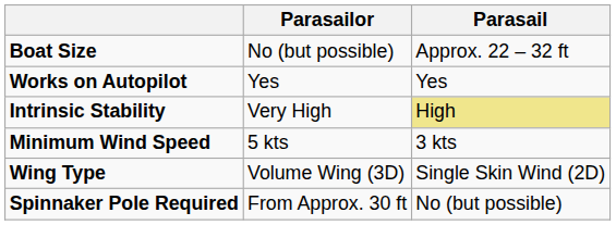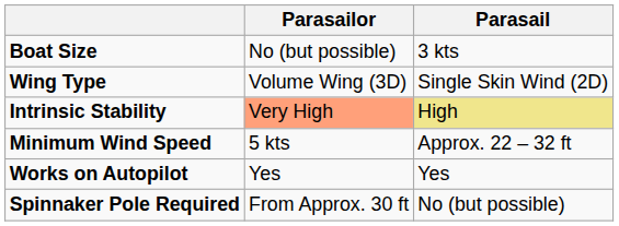 <table class="wikitable">
 <tr>
 <th></th>
 <th>Parasailor</th>
 <th>Parasail</th>
 </tr>
 <tr>
 <td><strong>Boat Size</strong></td>
 <td>No (but possible)</td>
+<td>3 kts</td>
+</tr>
+<tr>
+<td><strong>Wing Type</strong></td>
+<td>Volume Wing (3D)</td>
+<td>Single Skin Wind (2D)</td>
+</tr>
+<tr>
+<td><strong>Intrinsic Stability</strong></td>
+<td style="background: lightsalmon;">Very High</td>
+<td style="background: khaki;">High</td>
+</tr>
+<tr>
+<td><strong>Minimum Wind Speed</strong></td>
+<td>5 kts</td>
 <td>Approx. 22 – 32 ft</td>
 </tr>
 <tr>
 <td><strong>Works on Autopilot</strong></td>
 <td>Yes</td>
 <td>Yes</td>
 </tr>
 <tr>
-<td><strong>Intrinsic Stability</strong></td>
-<td>Very High</td>
-<td style="background: khaki;">High</td>
-</tr>
-<tr>
-<td><strong>Minimum Wind Speed</strong></td>
-<td>5 kts</td>
-<td>3 kts</td>
-</tr>
-<tr>
-<td><strong>Wing Type</strong></td>
-<td>Volume Wing (3D)</td>
-<td>Single Skin Wind (2D)</td>
-</tr>
-<tr>
 <td><strong>Spinnaker Pole Required</strong></td>
 <td>From Approx. 30 ft</td>
 <td>No (but possible)</td>
 </tr>
 </table>
